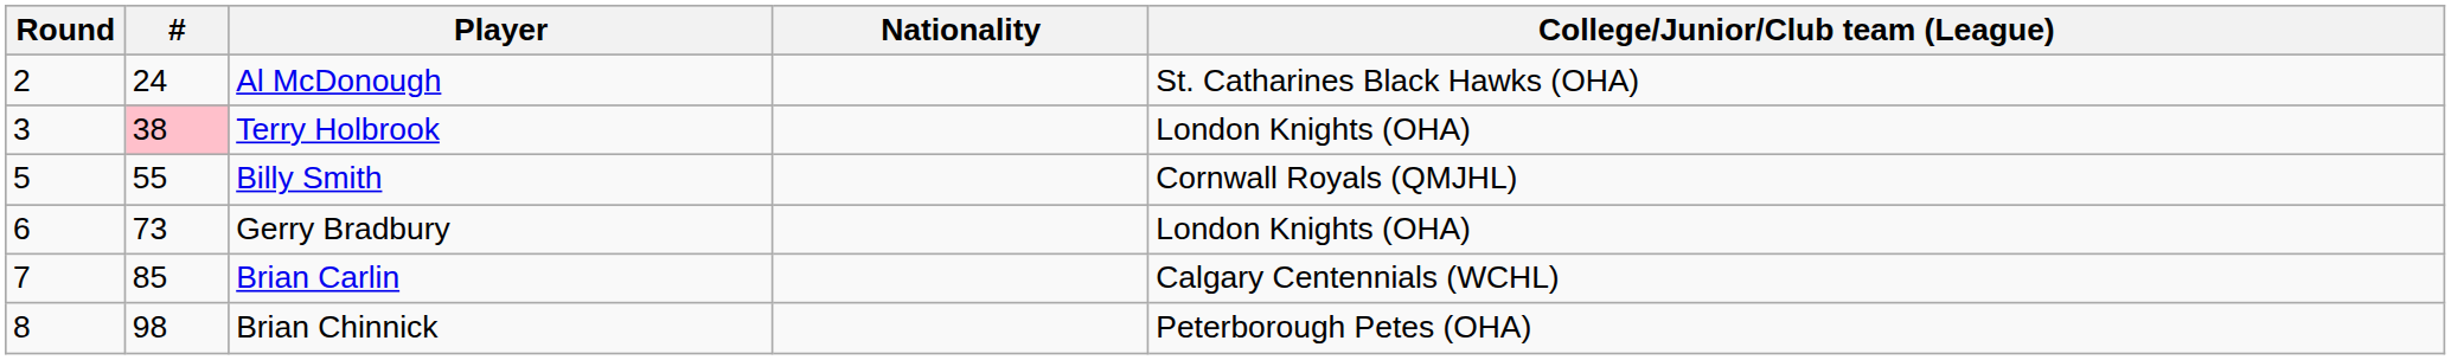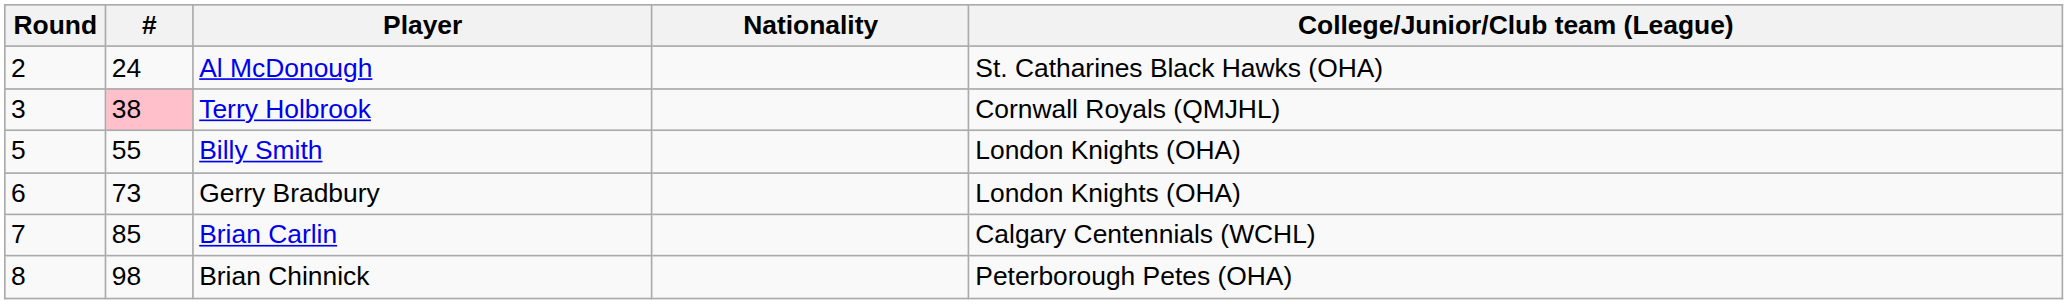 <table class="wikitable">
 <tr align="center">
 <th bgcolor="#DDDDFF" width="4.0%">Round</th>
 <th bgcolor="#DDDDFF" width="4.0%">#</th>
 <th bgcolor="#DDDDFF" width="21.0%">Player</th>
 <th bgcolor="#DDDDFF" width="14.5%">Nationality</th>
 <th bgcolor="#DDDDFF" width="50.0%">College/Junior/Club team (League)</th>
 </tr>
 <tr>
 <td>2</td>
 <td>24</td>
 <td><a href='#'>Al McDonough</a></td>
 <td></td>
 <td>St. Catharines Black Hawks (OHA)</td>
 </tr>
 <tr>
 <td>3</td>
 <td style="background: pink;">38</td>
 <td><a href='#'>Terry Holbrook</a></td>
 <td></td>
-<td>London Knights (OHA)</td>
+<td>Cornwall Royals (QMJHL)</td>
 </tr>
 <tr>
 <td>5</td>
 <td>55</td>
 <td><a href='#'>Billy Smith</a></td>
 <td></td>
-<td>Cornwall Royals (QMJHL)</td>
+<td>London Knights (OHA)</td>
 </tr>
 <tr>
 <td>6</td>
 <td>73</td>
 <td>Gerry Bradbury</td>
 <td></td>
 <td>London Knights (OHA)</td>
 </tr>
 <tr>
 <td>7</td>
 <td>85</td>
 <td><a href='#'>Brian Carlin</a></td>
 <td></td>
 <td>Calgary Centennials (WCHL)</td>
 </tr>
 <tr>
 <td>8</td>
 <td>98</td>
 <td>Brian Chinnick</td>
 <td></td>
 <td>Peterborough Petes (OHA)</td>
 </tr>
 </table>
